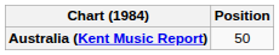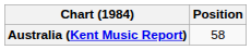 <table class="wikitable sortable plainrowheaders" style="text-align:center">
 <tr>
 <th>Chart (1984)</th>
 <th>Position</th>
 </tr>
 <tr>
 <th scope="row">Australia (<a href='#'>Kent Music Report</a>)</th>
-<td>50</td>
+<td>58</td>
 </tr>
 </table>
